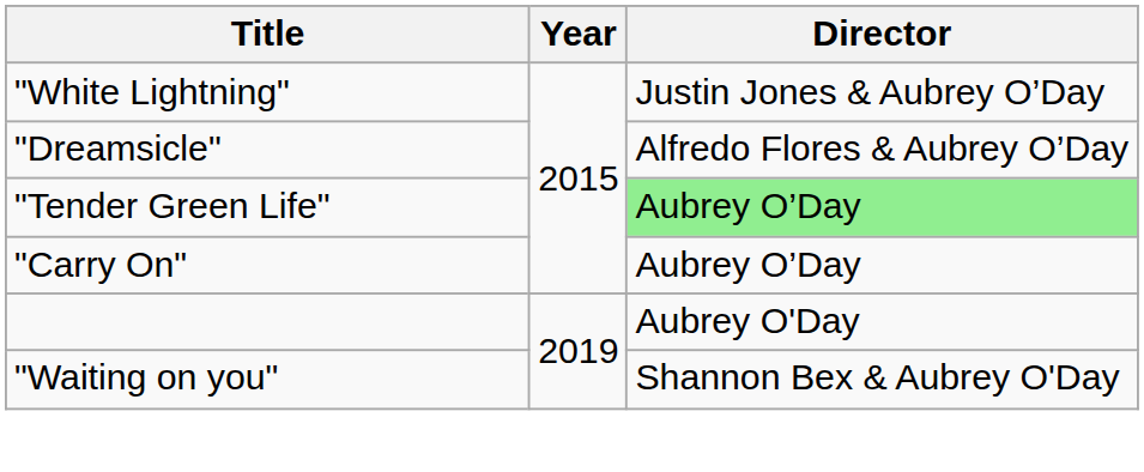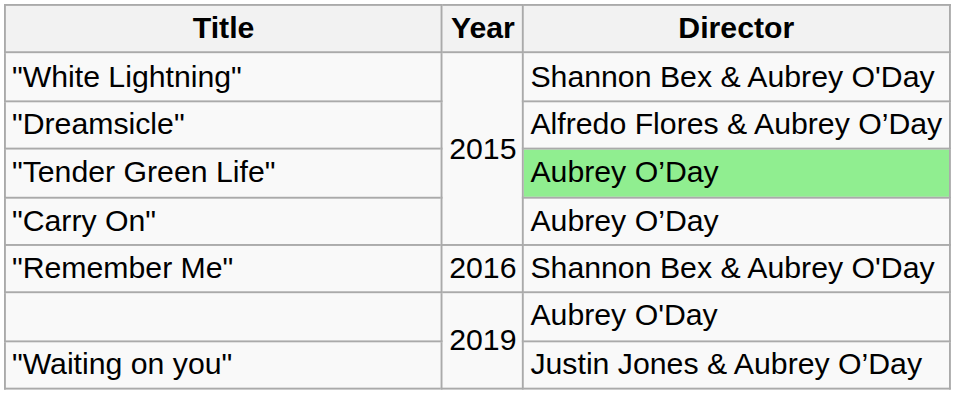 <table class="wikitable">
 <tr>
 <th scope="col" style="width:14em;">Title</th>
 <th>Year</th>
 <th>Director</th>
 </tr>
 <tr>
 <td scope="row">"White Lightning"</td>
 <td rowspan="4">2015</td>
-<td>Justin Jones & Aubrey O’Day</td>
+<td>Shannon Bex & Aubrey O'Day</td>
 </tr>
 <tr>
 <td scope="row">"Dreamsicle"</td>
 <td>Alfredo Flores & Aubrey O’Day</td>
 </tr>
 <tr>
 <td scope="row">"Tender Green Life"</td>
 <td style="background: lightgreen;">Aubrey O’Day</td>
 </tr>
 <tr>
 <td scope="row">"Carry On"</td>
 <td>Aubrey O’Day</td>
 </tr>
 <tr>
+<td scope="row">"Remember Me"</td>
+<td rowspan="1">2016</td>
+<td>Shannon Bex & Aubrey O'Day</td>
+</tr>
+<tr>
 <td></td>
 <td rowspan="2">2019</td>
 <td>Aubrey O'Day</td>
 </tr>
 <tr>
 <td scope="row">"Waiting on you"</td>
-<td>Shannon Bex & Aubrey O'Day</td>
+<td>Justin Jones & Aubrey O’Day</td>
 </tr>
 </table>
